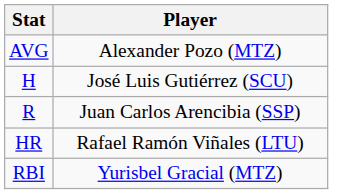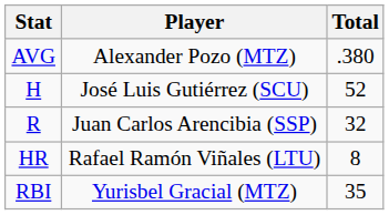 <table class="wikitable" style="text-align:center;">
 <tr>
 <th width="15%">Stat</th>
 <th>Player</th>
+<th width="15%">Total</th>
 </tr>
 <tr>
 <td><a href='#'>AVG</a></td>
 <td>Alexander Pozo (<a href='#'>MTZ</a>)</td>
+<td>.380</td>
 </tr>
 <tr>
 <td><a href='#'>H</a></td>
 <td>José Luis Gutiérrez (<a href='#'>SCU</a>)</td>
+<td>52</td>
 </tr>
 <tr>
 <td><a href='#'>R</a></td>
 <td>Juan Carlos Arencibia (<a href='#'>SSP</a>)</td>
+<td>32</td>
 </tr>
 <tr>
 <td><a href='#'>HR</a></td>
 <td>Rafael Ramón Viñales (<a href='#'>LTU</a>)</td>
+<td>8</td>
 </tr>
 <tr>
 <td><a href='#'>RBI</a></td>
 <td><a href='#'>Yurisbel Gracial</a> (<a href='#'>MTZ</a>)</td>
+<td>35</td>
 </tr>
 </table>
